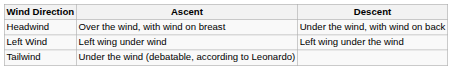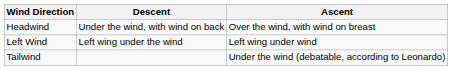 <table class="wikitable">
 <tr>
 <th>Wind Direction</th>
+<th>Descent</th>
 <th>Ascent</th>
-<th>Descent</th>
 </tr>
 <tr>
 <td>Headwind</td>
+<td>Under the wind, with wind on back</td>
 <td>Over the wind, with wind on breast</td>
-<td>Under the wind, with wind on back</td>
 </tr>
 <tr>
 <td>Left Wind</td>
+<td>Left wing under the wind</td>
 <td>Left wing under wind</td>
-<td>Left wing under the wind</td>
 </tr>
 <tr>
 <td>Tailwind</td>
+<td></td>
 <td>Under the wind (debatable, according to Leonardo)</td>
-<td></td>
 </tr>
 </table>
